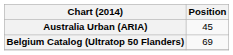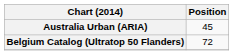 <table class="wikitable sortable plainrowheaders" style="text-align:center">
 <tr>
 <th scope="col">Chart (2014)</th>
 <th scope="col">Position</th>
 </tr>
 <tr>
 <th scope="row">Australia Urban (ARIA)</th>
 <td style="text-align:center;">45</td>
 </tr>
 <tr>
 <th scope="row">Belgium Catalog (Ultratop 50 Flanders)</th>
-<td style="text-align:center;">69</td>
+<td style="text-align:center;">72</td>
 </tr>
 <tr>
 </tr>
 </table>
